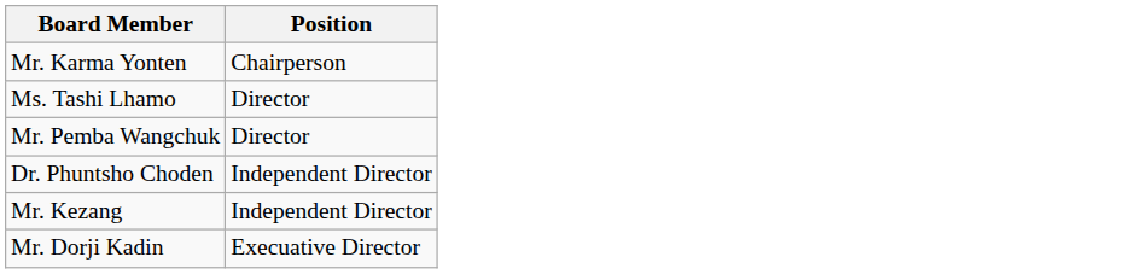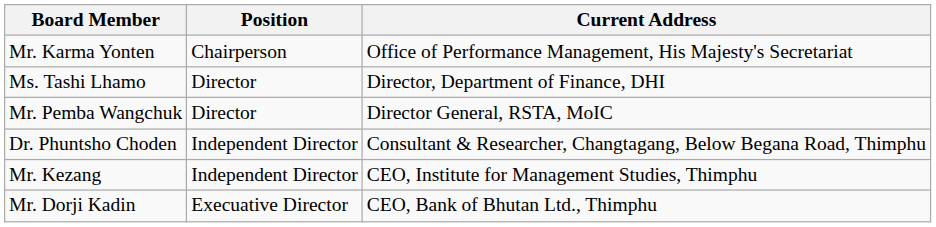 <table class="wikitable">
 <tr>
 <th>Board Member</th>
 <th>Position</th>
+<th>Current Address</th>
 </tr>
 <tr>
 <td>Mr. Karma Yonten</td>
 <td>Chairperson</td>
+<td>Office of Performance Management, His Majesty's Secretariat</td>
 </tr>
 <tr>
 <td>Ms. Tashi Lhamo</td>
 <td>Director</td>
+<td>Director, Department of Finance, DHI</td>
 </tr>
 <tr>
 <td>Mr. Pemba Wangchuk</td>
 <td>Director</td>
+<td>Director General, RSTA, MoIC</td>
 </tr>
 <tr>
 <td>Dr. Phuntsho Choden</td>
 <td>Independent Director</td>
+<td>Consultant & Researcher, Changtagang, Below Begana Road, Thimphu</td>
 </tr>
 <tr>
 <td>Mr. Kezang</td>
 <td>Independent Director</td>
+<td>CEO, Institute for Management Studies, Thimphu</td>
 </tr>
 <tr>
 <td>Mr. Dorji Kadin</td>
 <td>Execuative Director</td>
+<td>CEO, Bank of Bhutan Ltd., Thimphu</td>
 </tr>
 </table>
